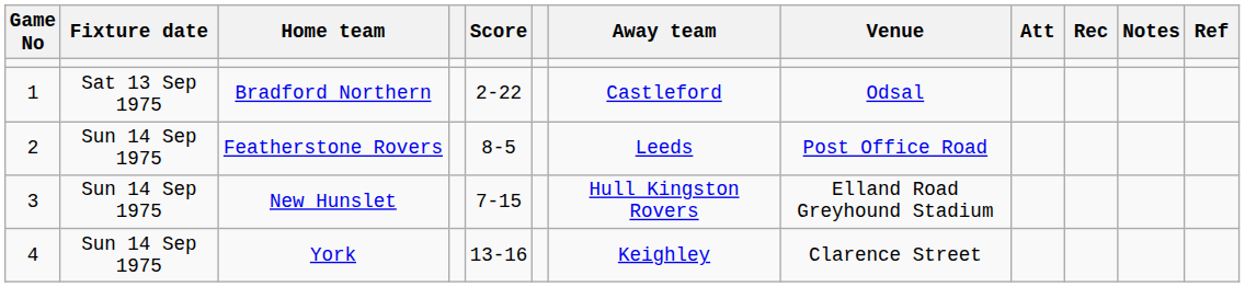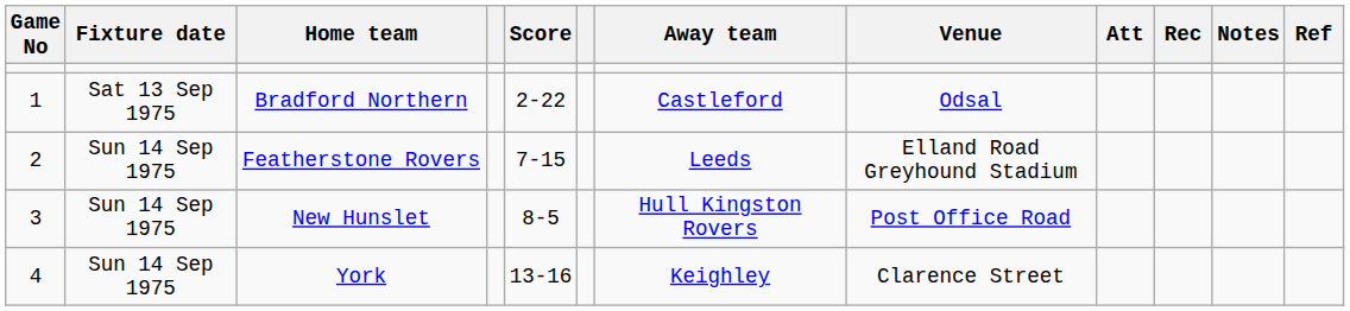 <table class="wikitable" style="text-align:center;">
 <tr>
 <th width=20 abbr="No">Game No</th>
 <th width=100 abbr="Date">Fixture date</th>
 <th width=150 abbr="Home team">Home team</th>
 <th width=5 abbr="space"></th>
 <th width=20 abbr="Score">Score</th>
 <th width=5 abbr="space"></th>
 <th width=150 abbr="Away team">Away team</th>
 <th width=150 abbr="Venue">Venue</th>
 <th width=30 abbr="Att">Att</th>
 <th width=30 abbr="Rec">Rec</th>
 <th width=20 abbr="Notes">Notes</th>
 <th width=30 abbr="Ref">Ref</th>
 </tr>
 <tr>
 <td></td>
 <td></td>
 <td></td>
 <td></td>
 <td></td>
 <td></td>
 <td></td>
 <td></td>
 <td></td>
 <td></td>
 <td></td>
 </tr>
 <tr>
 <td>1</td>
 <td>Sat 13 Sep 1975</td>
 <td><a href='#'>Bradford Northern</a></td>
 <td></td>
 <td>2-22</td>
 <td></td>
 <td><a href='#'>Castleford</a></td>
 <td><a href='#'>Odsal</a></td>
 <td></td>
 <td></td>
 <td></td>
 <td></td>
 </tr>
 <tr>
 <td>2</td>
 <td>Sun 14 Sep 1975</td>
 <td><a href='#'>Featherstone Rovers</a></td>
 <td></td>
-<td>8-5</td>
+<td>7-15</td>
 <td></td>
 <td><a href='#'>Leeds</a></td>
-<td><a href='#'>Post Office Road</a></td>
+<td>Elland Road Greyhound Stadium</td>
 <td></td>
 <td></td>
 <td></td>
 <td></td>
 </tr>
 <tr>
 <td>3</td>
 <td>Sun 14 Sep 1975</td>
 <td><a href='#'>New Hunslet</a></td>
 <td></td>
-<td>7-15</td>
+<td>8-5</td>
 <td></td>
 <td><a href='#'>Hull Kingston Rovers</a></td>
-<td>Elland Road Greyhound Stadium</td>
+<td><a href='#'>Post Office Road</a></td>
 <td></td>
 <td></td>
 <td></td>
 <td></td>
 </tr>
 <tr>
 <td>4</td>
 <td>Sun 14 Sep 1975</td>
 <td><a href='#'>York</a></td>
 <td></td>
 <td>13-16</td>
 <td></td>
 <td><a href='#'>Keighley</a></td>
 <td>Clarence Street</td>
 <td></td>
 <td></td>
 <td></td>
 <td></td>
 </tr>
 </table>
